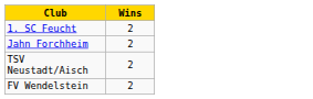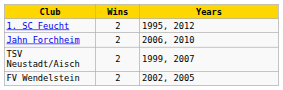 <table class="wikitable">
 <tr align="center" style="background:#FFD700">
 <td width="130"><strong>Club</strong></td>
 <td width="60"><strong>Wins</strong></td>
+<td width="200"><strong>Years</strong></td>
 </tr>
 <tr>
 <td><a href='#'>1. SC Feucht</a></td>
 <td align="center">2</td>
+<td>1995, 2012</td>
 </tr>
 <tr>
 <td><a href='#'>Jahn Forchheim</a></td>
 <td align="center">2</td>
+<td>2006, 2010</td>
 </tr>
 <tr>
 <td>TSV Neustadt/Aisch</td>
 <td align="center">2</td>
+<td>1999, 2007</td>
 </tr>
 <tr>
 <td>FV Wendelstein</td>
 <td align="center">2</td>
+<td>2002, 2005</td>
 </tr>
 </table>
